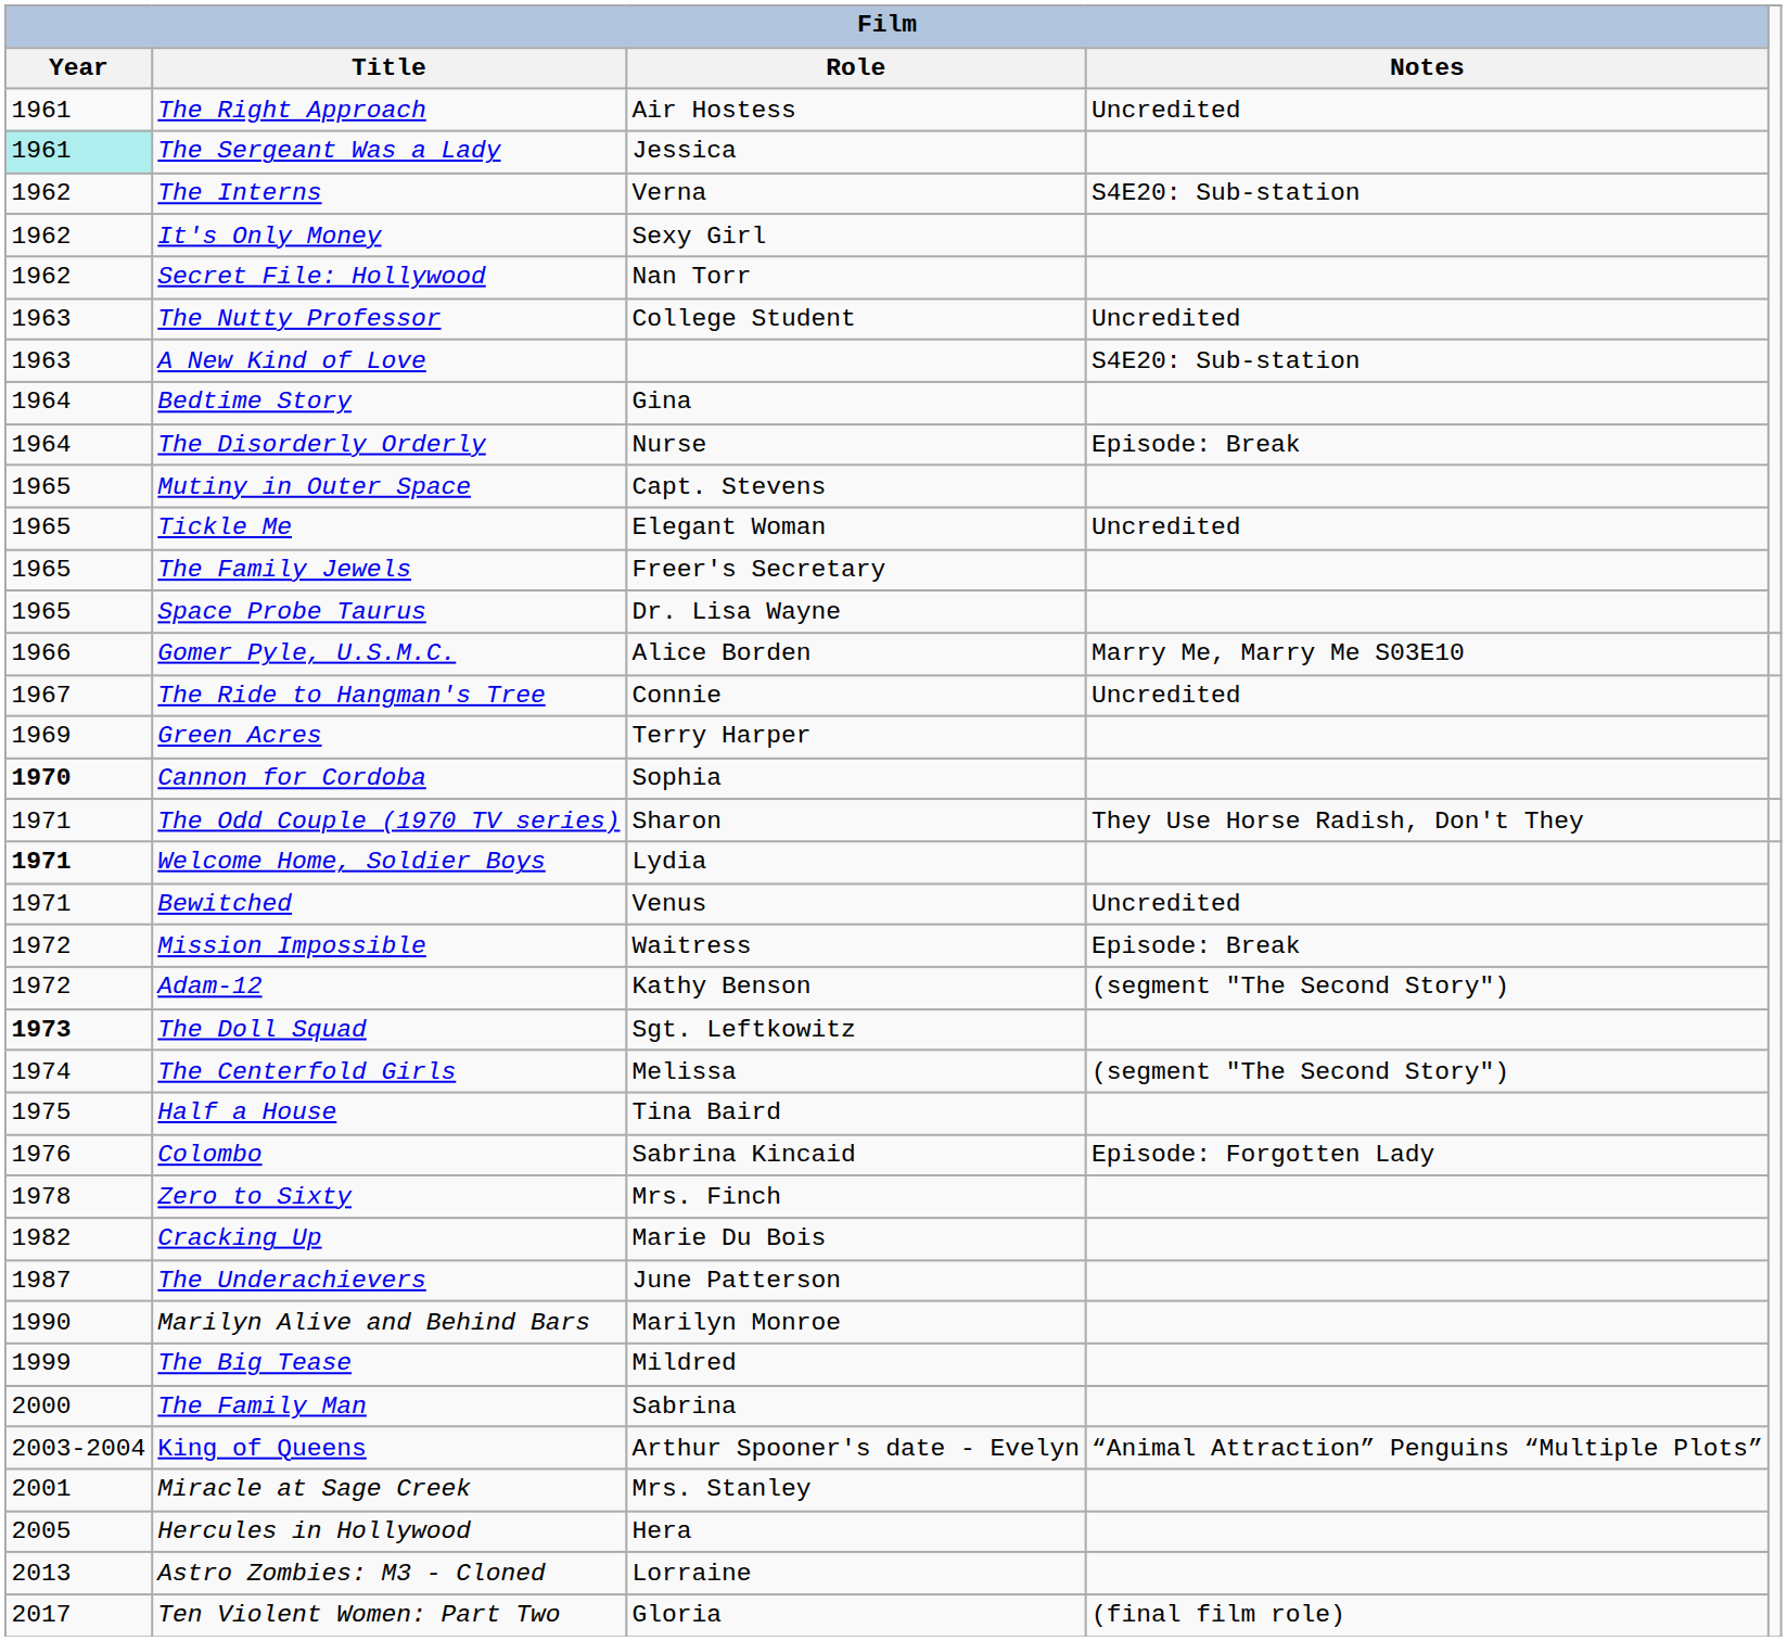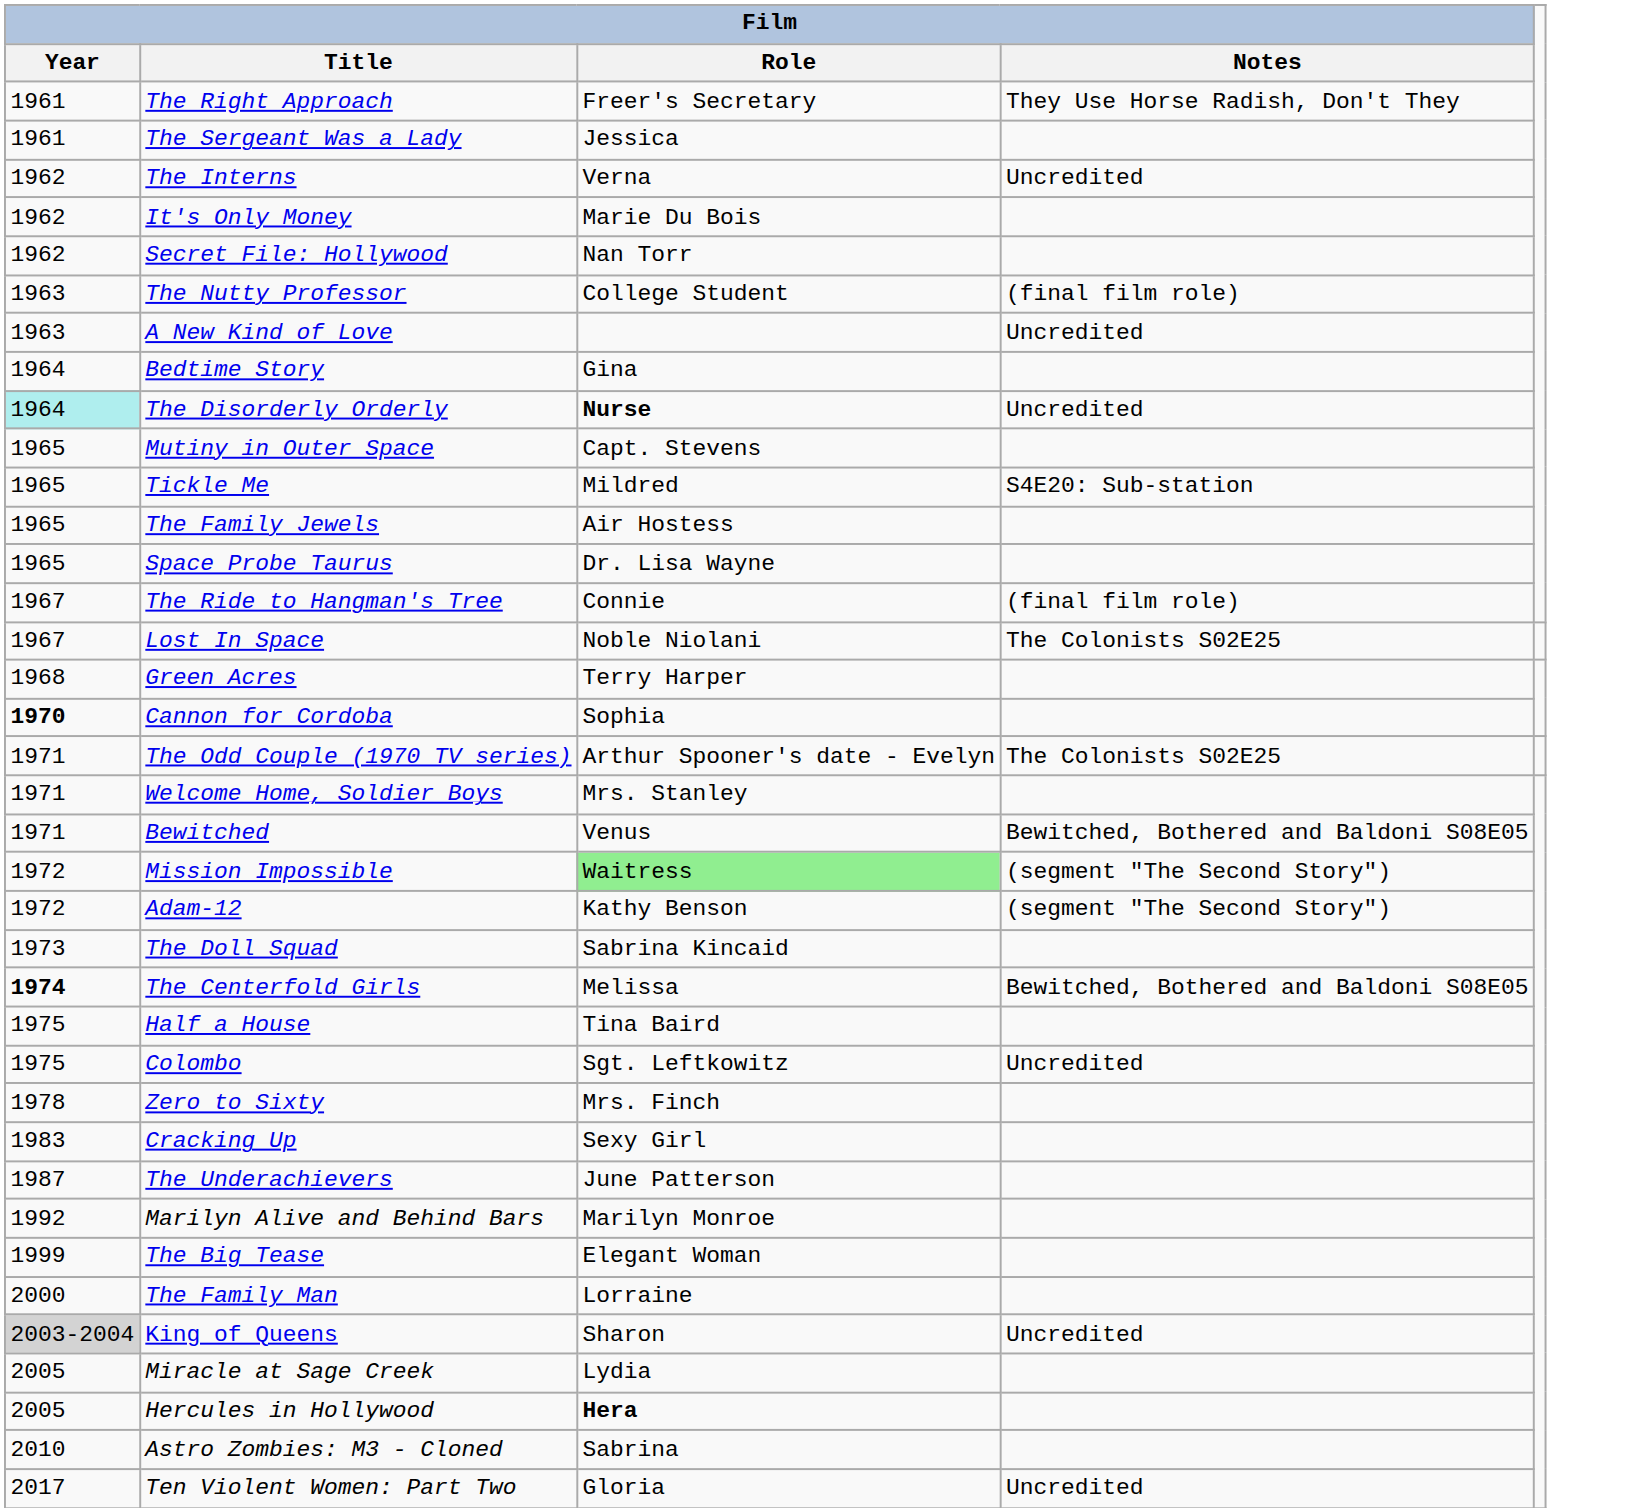 <table class="wikitable" style="font-size: 90%;">
 <tr>
 <th colspan="4" style="background: LightSteelBlue;">Film</th>
 </tr>
 <tr>
 <th>Year</th>
 <th>Title</th>
 <th>Role</th>
 <th>Notes</th>
 </tr>
 <tr>
 <td>1961</td>
 <td><em><a href='#'>The Right Approach</a></em></td>
-<td>Air Hostess</td>
-<td>Uncredited</td>
+<td>Freer's Secretary</td>
+<td>They Use Horse Radish, Don't They</td>
 </tr>
 <tr>
-<td style="background: paleturquoise;">1961</td>
+<td>1961</td>
 <td><em><a href='#'>The Sergeant Was a Lady</a></em></td>
 <td>Jessica</td>
 <td></td>
 </tr>
 <tr>
 <td>1962</td>
 <td><em><a href='#'>The Interns</a></em></td>
 <td>Verna</td>
-<td>S4E20: Sub-station</td>
+<td>Uncredited</td>
 </tr>
 <tr>
 <td>1962</td>
 <td><em><a href='#'>It's Only Money</a></em></td>
-<td>Sexy Girl</td>
+<td>Marie Du Bois</td>
 <td></td>
 </tr>
 <tr>
 <td>1962</td>
 <td><em><a href='#'>Secret File: Hollywood</a></em></td>
 <td>Nan Torr</td>
 <td></td>
 </tr>
 <tr>
 <td>1963</td>
 <td><em><a href='#'>The Nutty Professor</a></em></td>
 <td>College Student</td>
-<td>Uncredited</td>
+<td>(final film role)</td>
 </tr>
 <tr>
 <td>1963</td>
 <td><em><a href='#'>A New Kind of Love</a></em></td>
 <td></td>
-<td>S4E20: Sub-station</td>
+<td>Uncredited</td>
 </tr>
 <tr>
 <td>1964</td>
 <td><em><a href='#'>Bedtime Story</a></em></td>
 <td>Gina</td>
 <td></td>
 </tr>
 <tr>
-<td>1964</td>
+<td style="background: paleturquoise;">1964</td>
 <td><em><a href='#'>The Disorderly Orderly</a></em></td>
-<td>Nurse</td>
-<td>Episode: Break</td>
+<td><strong>Nurse</strong></td>
+<td>Uncredited</td>
 </tr>
 <tr>
 <td>1965</td>
 <td><em><a href='#'>Mutiny in Outer Space</a></em></td>
 <td>Capt. Stevens</td>
 <td></td>
 </tr>
 <tr>
 <td>1965</td>
 <td><em><a href='#'>Tickle Me</a></em></td>
-<td>Elegant Woman</td>
-<td>Uncredited</td>
+<td>Mildred</td>
+<td>S4E20: Sub-station</td>
 </tr>
 <tr>
 <td>1965</td>
 <td><em><a href='#'>The Family Jewels</a></em></td>
-<td>Freer's Secretary</td>
+<td>Air Hostess</td>
 <td></td>
 </tr>
 <tr>
 <td>1965</td>
 <td><em><a href='#'>Space Probe Taurus</a></em></td>
 <td>Dr. Lisa Wayne</td>
 <td></td>
 </tr>
 <tr>
-<td>1966</td>
-<td><em><a href='#'>Gomer Pyle, U.S.M.C.</a></em></td>
-<td>Alice Borden</td>
-<td>Marry Me, Marry Me S03E10</td>
+<td>1967</td>
+<td><em><a href='#'>The Ride to Hangman's Tree</a></em></td>
+<td>Connie</td>
+<td>(final film role)</td>
+</tr>
+<tr>
+<td>1967</td>
+<td><em><a href='#'>Lost In Space</a></em></td>
+<td>Noble Niolani</td>
+<td>The Colonists S02E25</td>
 <td></td>
 </tr>
 <tr>
-<td>1967</td>
-<td><em><a href='#'>The Ride to Hangman's Tree</a></em></td>
-<td>Connie</td>
-<td>Uncredited</td>
-</tr>
-<tr>
-<td>1969</td>
+<td>1968</td>
 <td><em><a href='#'>Green Acres</a></em></td>
 <td>Terry Harper</td>
 <td></td>
 </tr>
 <tr>
 <td><strong>1970</strong></td>
 <td><em><a href='#'>Cannon for Cordoba</a></em></td>
 <td>Sophia</td>
 <td></td>
 </tr>
 <tr>
 <td>1971</td>
 <td><em><a href='#'>The Odd Couple (1970 TV series)</a></em></td>
-<td>Sharon</td>
-<td>They Use Horse Radish, Don't They</td>
+<td>Arthur Spooner's date - Evelyn</td>
+<td>The Colonists S02E25</td>
 <td></td>
 </tr>
 <tr>
-<td><strong>1971</strong></td>
+<td>1971</td>
 <td><em><a href='#'>Welcome Home, Soldier Boys</a></em></td>
-<td>Lydia</td>
+<td>Mrs. Stanley</td>
 <td></td>
 </tr>
 <tr>
 <td>1971</td>
 <td><em><a href='#'>Bewitched</a></em></td>
 <td>Venus</td>
-<td>Uncredited</td>
+<td>Bewitched, Bothered and Baldoni S08E05</td>
 </tr>
 <tr>
 <td>1972</td>
 <td><em><a href='#'>Mission Impossible</a></em></td>
-<td>Waitress</td>
-<td>Episode: Break</td>
+<td style="background: lightgreen;">Waitress</td>
+<td>(segment "The Second Story")</td>
 </tr>
 <tr>
 <td>1972</td>
 <td><em><a href='#'>Adam-12</a></em></td>
 <td>Kathy Benson</td>
 <td>(segment "The Second Story")</td>
 </tr>
 <tr>
-<td><strong>1973</strong></td>
+<td>1973</td>
 <td><em><a href='#'>The Doll Squad</a></em></td>
-<td>Sgt. Leftkowitz</td>
+<td>Sabrina Kincaid</td>
 <td></td>
 </tr>
 <tr>
-<td>1974</td>
+<td><strong>1974</strong></td>
 <td><em><a href='#'>The Centerfold Girls</a></em></td>
 <td>Melissa</td>
-<td>(segment "The Second Story")</td>
+<td>Bewitched, Bothered and Baldoni S08E05</td>
 </tr>
 <tr>
 <td>1975</td>
 <td><em><a href='#'>Half a House</a></em></td>
 <td>Tina Baird</td>
 <td></td>
 </tr>
 <tr>
-<td>1976</td>
+<td>1975</td>
 <td><em><a href='#'>Colombo</a></em></td>
-<td>Sabrina Kincaid</td>
-<td>Episode: Forgotten Lady</td>
+<td>Sgt. Leftkowitz</td>
+<td>Uncredited</td>
 </tr>
 <tr>
 <td>1978</td>
 <td><em><a href='#'>Zero to Sixty</a></em></td>
 <td>Mrs. Finch</td>
 <td></td>
 </tr>
 <tr>
-<td>1982</td>
+<td>1983</td>
 <td><em><a href='#'>Cracking Up</a></em></td>
-<td>Marie Du Bois</td>
+<td>Sexy Girl</td>
 <td></td>
 </tr>
 <tr>
 <td>1987</td>
 <td><em><a href='#'>The Underachievers</a></em></td>
 <td>June Patterson</td>
 <td></td>
 </tr>
 <tr>
-<td>1990</td>
+<td>1992</td>
 <td><em>Marilyn Alive and Behind Bars</em></td>
 <td>Marilyn Monroe</td>
 <td></td>
 </tr>
 <tr>
 <td>1999</td>
 <td><em><a href='#'>The Big Tease</a></em></td>
-<td>Mildred</td>
+<td>Elegant Woman</td>
 <td></td>
 </tr>
 <tr>
 <td>2000</td>
 <td><em><a href='#'>The Family Man</a></em></td>
-<td>Sabrina</td>
+<td>Lorraine</td>
 <td></td>
 </tr>
 <tr>
-<td>2003-2004</td>
+<td style="background: lightgrey;">2003-2004</td>
 <td><a href='#'>King of Queens</a></td>
-<td>Arthur Spooner's date - Evelyn</td>
-<td>“Animal Attraction” Penguins “Multiple Plots”</td>
+<td>Sharon</td>
+<td>Uncredited</td>
 </tr>
 <tr>
-<td>2001</td>
+<td>2005</td>
 <td><em>Miracle at Sage Creek</em></td>
-<td>Mrs. Stanley</td>
+<td>Lydia</td>
 <td></td>
 </tr>
 <tr>
 <td>2005</td>
 <td><em>Hercules in Hollywood</em></td>
-<td>Hera</td>
+<td><strong>Hera</strong></td>
 <td></td>
 </tr>
 <tr>
-<td>2013</td>
+<td>2010</td>
 <td><em>Astro Zombies: M3 - Cloned</em></td>
-<td>Lorraine</td>
+<td>Sabrina</td>
 <td></td>
 </tr>
 <tr>
 <td>2017</td>
 <td><em>Ten Violent Women: Part Two</em></td>
 <td>Gloria</td>
-<td>(final film role)</td>
+<td>Uncredited</td>
 </tr>
 </table>
